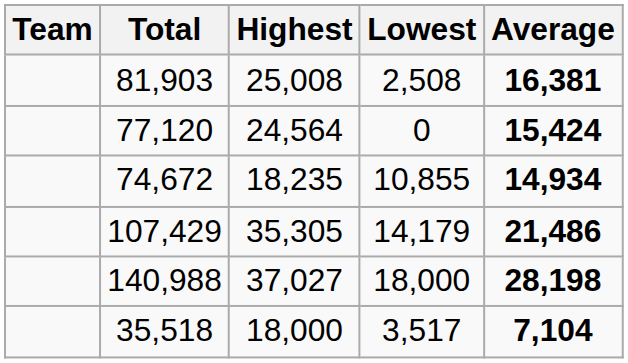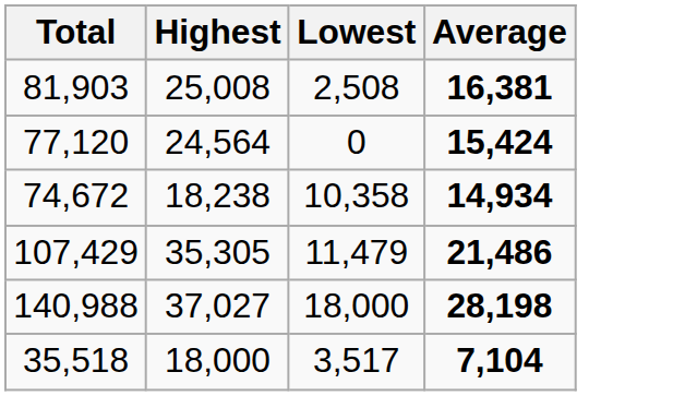 <table class="wikitable sortable">
 <tr>
-<th>Team</th>
 <th>Total</th>
 <th>Highest</th>
 <th>Lowest</th>
 <th>Average</th>
 </tr>
 <tr>
-<td></td>
 <td align="center">81,903</td>
 <td align="center">25,008</td>
 <td align="center">2,508</td>
 <td align="center"><strong>16,381</strong></td>
 </tr>
 <tr>
-<td></td>
 <td align="center">77,120</td>
 <td align="center">24,564</td>
 <td align="center">0</td>
 <td align="center"><strong>15,424</strong></td>
 </tr>
 <tr>
-<td></td>
 <td align="center">74,672</td>
-<td align="center">18,235</td>
-<td align="center">10,855</td>
+<td align="center">18,238</td>
+<td align="center">10,358</td>
 <td align="center"><strong>14,934</strong></td>
 </tr>
 <tr>
-<td></td>
 <td align="center">107,429</td>
 <td align="center">35,305</td>
-<td align="center">14,179</td>
+<td align="center">11,479</td>
 <td align="center"><strong>21,486</strong></td>
 </tr>
 <tr>
-<td></td>
 <td align="center">140,988</td>
 <td align="center">37,027</td>
 <td align="center">18,000</td>
 <td align="center"><strong>28,198</strong></td>
 </tr>
 <tr>
-<td></td>
 <td align="center">35,518</td>
 <td align="center">18,000</td>
 <td align="center">3,517</td>
 <td align="center"><strong>7,104</strong></td>
 </tr>
 </table>
